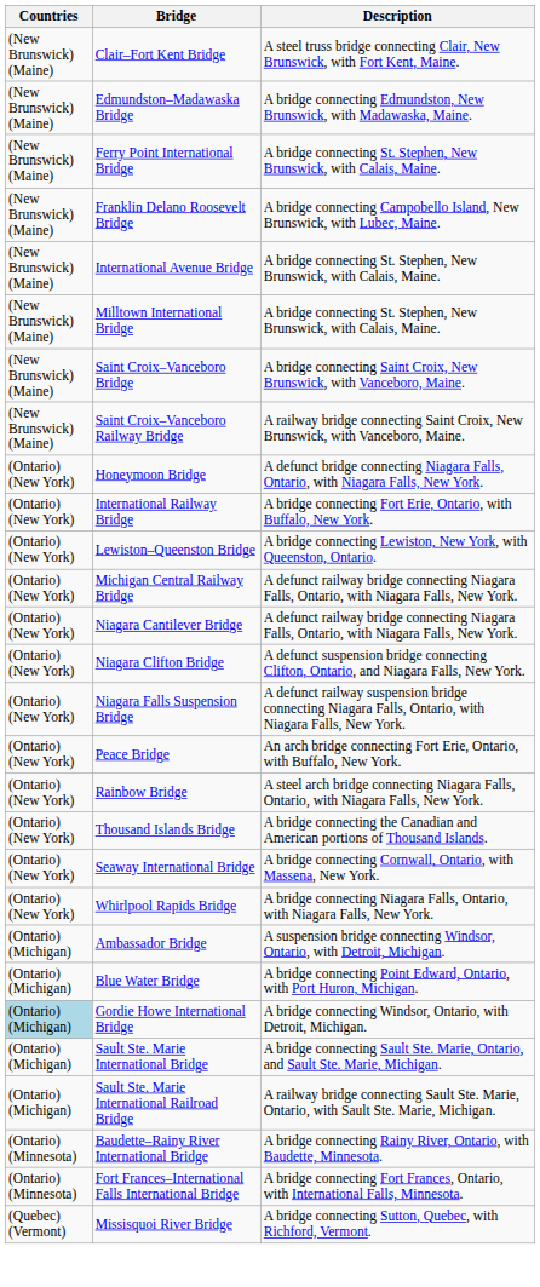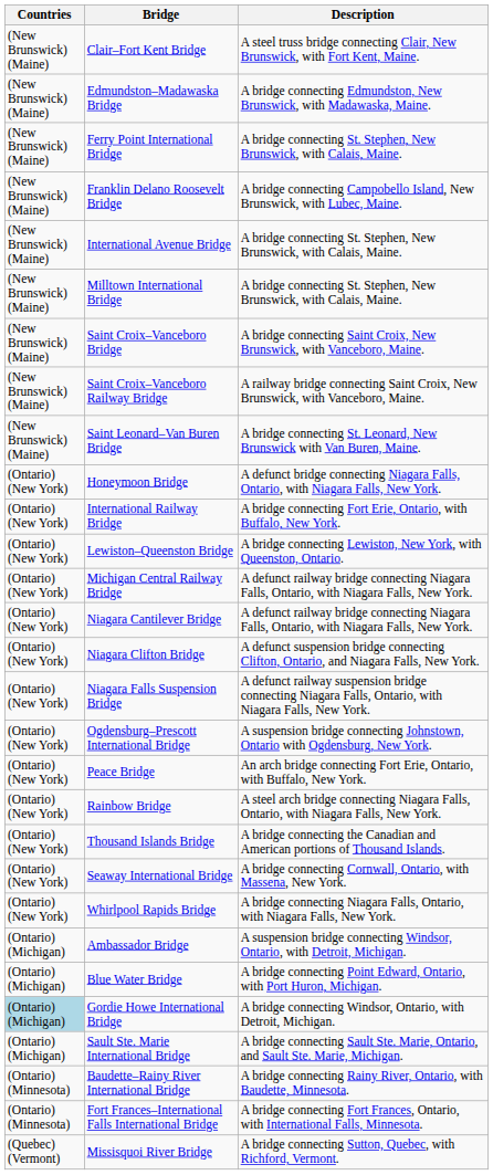 <table class="wikitable">
 <tr>
 <th>Countries</th>
 <th>Bridge</th>
 <th>Description</th>
 </tr>
 <tr>
 <td> (New Brunswick) <br>  (Maine)</td>
 <td><a href='#'>Clair–Fort Kent Bridge</a></td>
 <td>A steel truss bridge connecting <a href='#'>Clair, New Brunswick</a>, with <a href='#'>Fort Kent, Maine</a>.</td>
 </tr>
 <tr>
 <td> (New Brunswick) <br>  (Maine)</td>
 <td><a href='#'>Edmundston–Madawaska Bridge</a></td>
 <td>A bridge connecting <a href='#'>Edmundston, New Brunswick</a>, with <a href='#'>Madawaska, Maine</a>.</td>
 </tr>
 <tr>
 <td> (New Brunswick) <br>  (Maine)</td>
 <td><a href='#'>Ferry Point International Bridge</a></td>
 <td>A bridge connecting <a href='#'>St. Stephen, New Brunswick</a>, with <a href='#'>Calais, Maine</a>.</td>
 </tr>
 <tr>
 <td> (New Brunswick) <br>  (Maine)</td>
 <td><a href='#'>Franklin Delano Roosevelt Bridge</a></td>
 <td>A bridge connecting <a href='#'>Campobello Island</a>, New Brunswick, with <a href='#'>Lubec, Maine</a>.</td>
 </tr>
 <tr>
 <td> (New Brunswick) <br>  (Maine)</td>
 <td><a href='#'>International Avenue Bridge</a></td>
 <td>A bridge connecting St. Stephen, New Brunswick, with Calais, Maine.</td>
 </tr>
 <tr>
 <td> (New Brunswick) <br>  (Maine)</td>
 <td><a href='#'>Milltown International Bridge</a></td>
 <td>A bridge connecting St. Stephen, New Brunswick, with Calais, Maine.</td>
 </tr>
 <tr>
 <td> (New Brunswick) <br>  (Maine)</td>
 <td><a href='#'>Saint Croix–Vanceboro Bridge</a></td>
 <td>A bridge connecting <a href='#'>Saint Croix, New Brunswick</a>, with <a href='#'>Vanceboro, Maine</a>.</td>
 </tr>
 <tr>
 <td> (New Brunswick) <br>  (Maine)</td>
 <td><a href='#'>Saint Croix–Vanceboro Railway Bridge</a></td>
 <td>A railway bridge connecting Saint Croix, New Brunswick, with Vanceboro, Maine.</td>
 </tr>
 <tr>
+<td> (New Brunswick) <br>  (Maine)</td>
+<td><a href='#'>Saint Leonard–Van Buren Bridge</a></td>
+<td>A bridge connecting <a href='#'>St. Leonard, New Brunswick</a> with <a href='#'>Van Buren, Maine</a>.</td>
+</tr>
+<tr>
 <td> (Ontario) <br> (New York)</td>
 <td><a href='#'>Honeymoon Bridge</a></td>
 <td>A defunct bridge connecting <a href='#'>Niagara Falls, Ontario</a>, with <a href='#'>Niagara Falls, New York</a>.</td>
 </tr>
 <tr>
 <td> (Ontario) <br> (New York)</td>
 <td><a href='#'>International Railway Bridge</a></td>
 <td>A bridge connecting <a href='#'>Fort Erie, Ontario</a>, with <a href='#'>Buffalo, New York</a>.</td>
 </tr>
 <tr>
 <td> (Ontario) <br> (New York)</td>
 <td><a href='#'>Lewiston–Queenston Bridge</a></td>
 <td>A bridge connecting <a href='#'>Lewiston, New York</a>, with <a href='#'>Queenston, Ontario</a>.</td>
 </tr>
 <tr>
 <td> (Ontario) <br> (New York)</td>
 <td><a href='#'>Michigan Central Railway Bridge</a></td>
 <td>A defunct railway bridge connecting Niagara Falls, Ontario, with Niagara Falls, New York.</td>
 </tr>
 <tr>
 <td> (Ontario) <br> (New York)</td>
 <td><a href='#'>Niagara Cantilever Bridge</a></td>
 <td>A defunct railway bridge connecting Niagara Falls, Ontario, with Niagara Falls, New York.</td>
 </tr>
 <tr>
 <td> (Ontario) <br> (New York)</td>
 <td><a href='#'>Niagara Clifton Bridge</a></td>
 <td>A defunct suspension bridge connecting <a href='#'>Clifton, Ontario</a>, and Niagara Falls, New York.</td>
 </tr>
 <tr>
 <td> (Ontario) <br> (New York)</td>
 <td><a href='#'>Niagara Falls Suspension Bridge</a></td>
 <td>A defunct railway suspension bridge connecting Niagara Falls, Ontario, with Niagara Falls, New York.</td>
+</tr>
+<tr>
+<td> (Ontario) <br> (New York)</td>
+<td><a href='#'>Ogdensburg–Prescott International Bridge</a></td>
+<td>A suspension bridge connecting <a href='#'>Johnstown, Ontario</a> with <a href='#'>Ogdensburg, New York</a>.</td>
 </tr>
 <tr>
 <td> (Ontario) <br> (New York)</td>
 <td><a href='#'>Peace Bridge</a></td>
 <td>An arch bridge connecting Fort Erie, Ontario, with Buffalo, New York.</td>
 </tr>
 <tr>
 <td> (Ontario) <br> (New York)</td>
 <td><a href='#'>Rainbow Bridge</a></td>
 <td>A steel arch bridge connecting Niagara Falls, Ontario, with Niagara Falls, New York.</td>
 </tr>
 <tr>
 <td> (Ontario) <br> (New York)</td>
 <td><a href='#'>Thousand Islands Bridge</a></td>
 <td>A bridge connecting the Canadian and American portions of <a href='#'>Thousand Islands</a>.</td>
 </tr>
 <tr>
 <td> (Ontario) <br> (New York)</td>
 <td><a href='#'>Seaway International Bridge</a></td>
 <td>A bridge connecting <a href='#'>Cornwall, Ontario</a>, with <a href='#'>Massena</a>, New York.</td>
 </tr>
 <tr>
 <td> (Ontario) <br> (New York)</td>
 <td><a href='#'>Whirlpool Rapids Bridge</a></td>
 <td>A bridge connecting Niagara Falls, Ontario, with Niagara Falls, New York.</td>
 </tr>
 <tr>
 <td> (Ontario) <br> (Michigan)</td>
 <td><a href='#'>Ambassador Bridge</a></td>
 <td>A suspension bridge connecting <a href='#'>Windsor, Ontario</a>, with <a href='#'>Detroit, Michigan</a>.</td>
 </tr>
 <tr>
 <td> (Ontario) <br> (Michigan)</td>
 <td><a href='#'>Blue Water Bridge</a></td>
 <td>A bridge connecting <a href='#'>Point Edward, Ontario</a>, with <a href='#'>Port Huron, Michigan</a>.</td>
 </tr>
 <tr>
 <td style="background: lightblue;"> (Ontario) <br> (Michigan)</td>
 <td><a href='#'>Gordie Howe International Bridge</a></td>
 <td>A bridge connecting Windsor, Ontario, with Detroit, Michigan.</td>
 </tr>
 <tr>
 <td> (Ontario) <br> (Michigan)</td>
 <td><a href='#'>Sault Ste. Marie International Bridge</a></td>
 <td>A bridge connecting <a href='#'>Sault Ste. Marie, Ontario</a>, and <a href='#'>Sault Ste. Marie, Michigan</a>.</td>
 </tr>
 <tr>
-<td> (Ontario) <br> (Michigan)</td>
-<td><a href='#'>Sault Ste. Marie International Railroad Bridge</a></td>
-<td>A railway bridge connecting Sault Ste. Marie, Ontario, with Sault Ste. Marie, Michigan.</td>
-</tr>
-<tr>
 <td> (Ontario) <br> (Minnesota)</td>
 <td><a href='#'>Baudette–Rainy River International Bridge</a></td>
 <td>A bridge connecting <a href='#'>Rainy River, Ontario</a>, with <a href='#'>Baudette, Minnesota</a>.</td>
 </tr>
 <tr>
 <td> (Ontario) <br> (Minnesota)</td>
 <td><a href='#'>Fort Frances–International Falls International Bridge</a></td>
 <td>A bridge connecting <a href='#'>Fort Frances</a>, Ontario, with <a href='#'>International Falls, Minnesota</a>.</td>
 </tr>
 <tr>
 <td> (Quebec) <br>  (Vermont)</td>
 <td><a href='#'>Missisquoi River Bridge</a></td>
 <td>A bridge connecting <a href='#'>Sutton, Quebec</a>, with <a href='#'>Richford, Vermont</a>.</td>
 </tr>
 </table>
